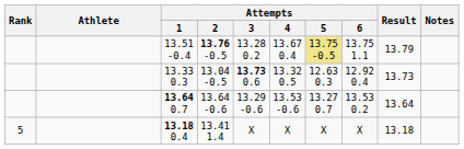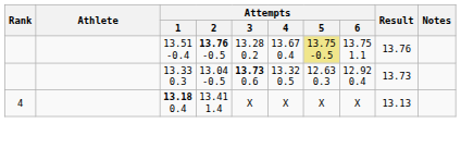 <table class="wikitable" style="text-align:center">
 <tr>
 <th rowspan="2" style="width:40px;">Rank</th>
 <th rowspan="2" style="width:250px;">Athlete</th>
 <th colspan=6>Attempts</th>
 <th rowspan="2" style="width:55px;">Result</th>
 <th rowspan="2" style="width:50px;">Notes</th>
 </tr>
 <tr>
 <th width=45>1</th>
 <th width=45>2</th>
 <th width=45>3</th>
 <th width=45>4</th>
 <th width=45>5</th>
 <th width=45>6</th>
 </tr>
 <tr>
 <td></td>
 <td align=left></td>
 <td>13.51<br>-0.4</td>
 <td><strong>13.76</strong><br>-0.5</td>
 <td>13.28<br>0.2</td>
 <td>13.67<br>0.4</td>
 <td style="background: khaki;">13.75<br>-0.5</td>
 <td>13.75<br>1.1<br></td>
-<td>13.79</td>
+<td>13.76</td>
 <td></td>
 </tr>
 <tr>
 <td></td>
 <td align=left></td>
 <td>13.33<br>0.3</td>
 <td>13.04<br>-0.5</td>
 <td><strong>13.73</strong><br>0.6</td>
 <td>13.32<br>0.5</td>
 <td>12.63<br>0.3</td>
 <td>12.92<br>0.4</td>
 <td>13.73</td>
 <td></td>
 </tr>
 <tr>
-<td></td>
-<td align=left></td>
-<td><strong>13.64</strong><br>0.7</td>
-<td>13.64<br>-0.6</td>
-<td>13.29<br>-0.6</td>
-<td>13.53<br>-0.6</td>
-<td>13.27<br>0.7</td>
-<td>13.53<br>0.2</td>
-<td>13.64</td>
-<td></td>
-</tr>
-<tr>
-<td>5</td>
+<td>4</td>
 <td align=left></td>
 <td><strong>13.18</strong><br>0.4</td>
 <td>13.41<br>1.4</td>
 <td>X</td>
 <td>X</td>
 <td>X</td>
 <td>X</td>
-<td>13.18</td>
+<td>13.13</td>
 <td></td>
 </tr>
 </table>
